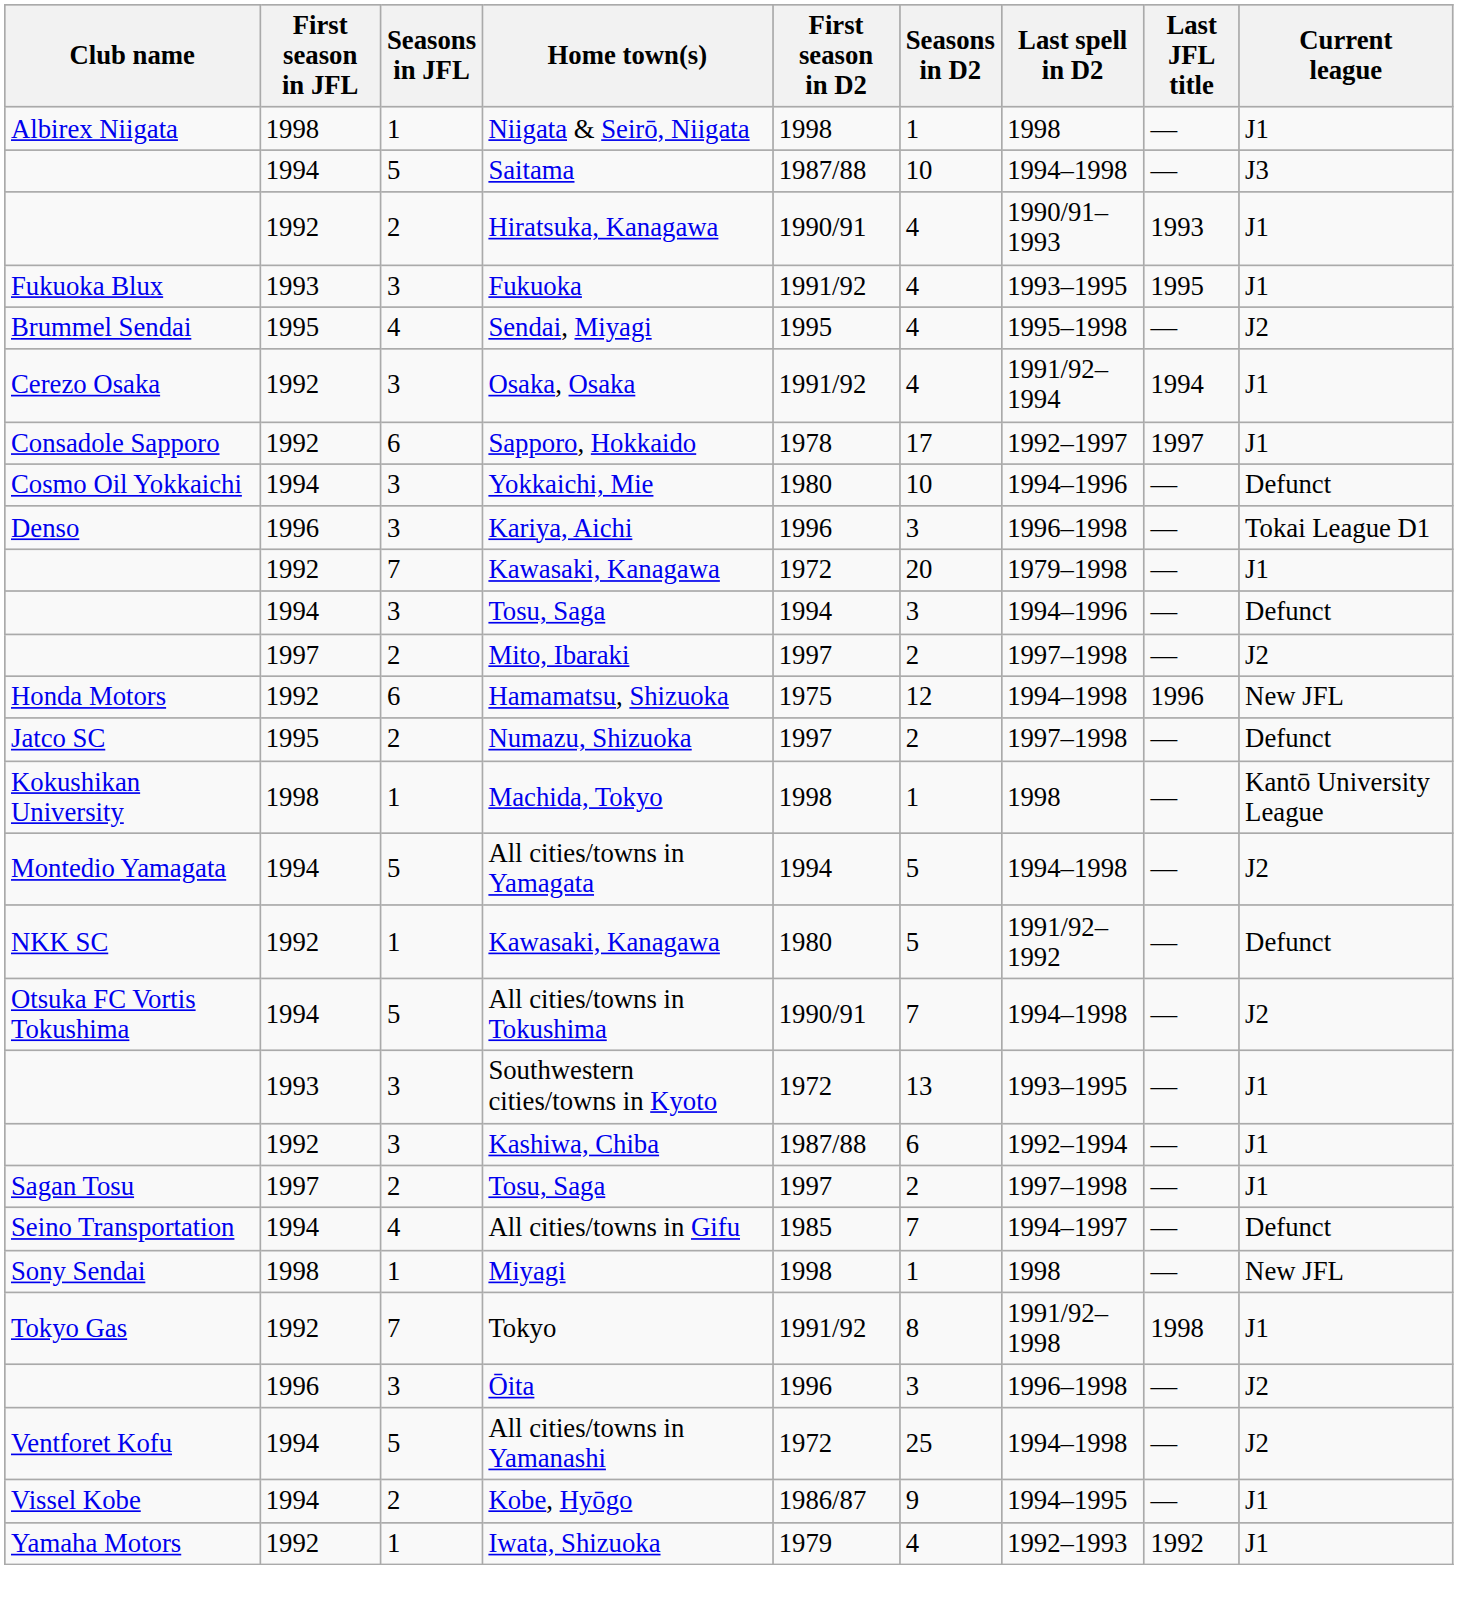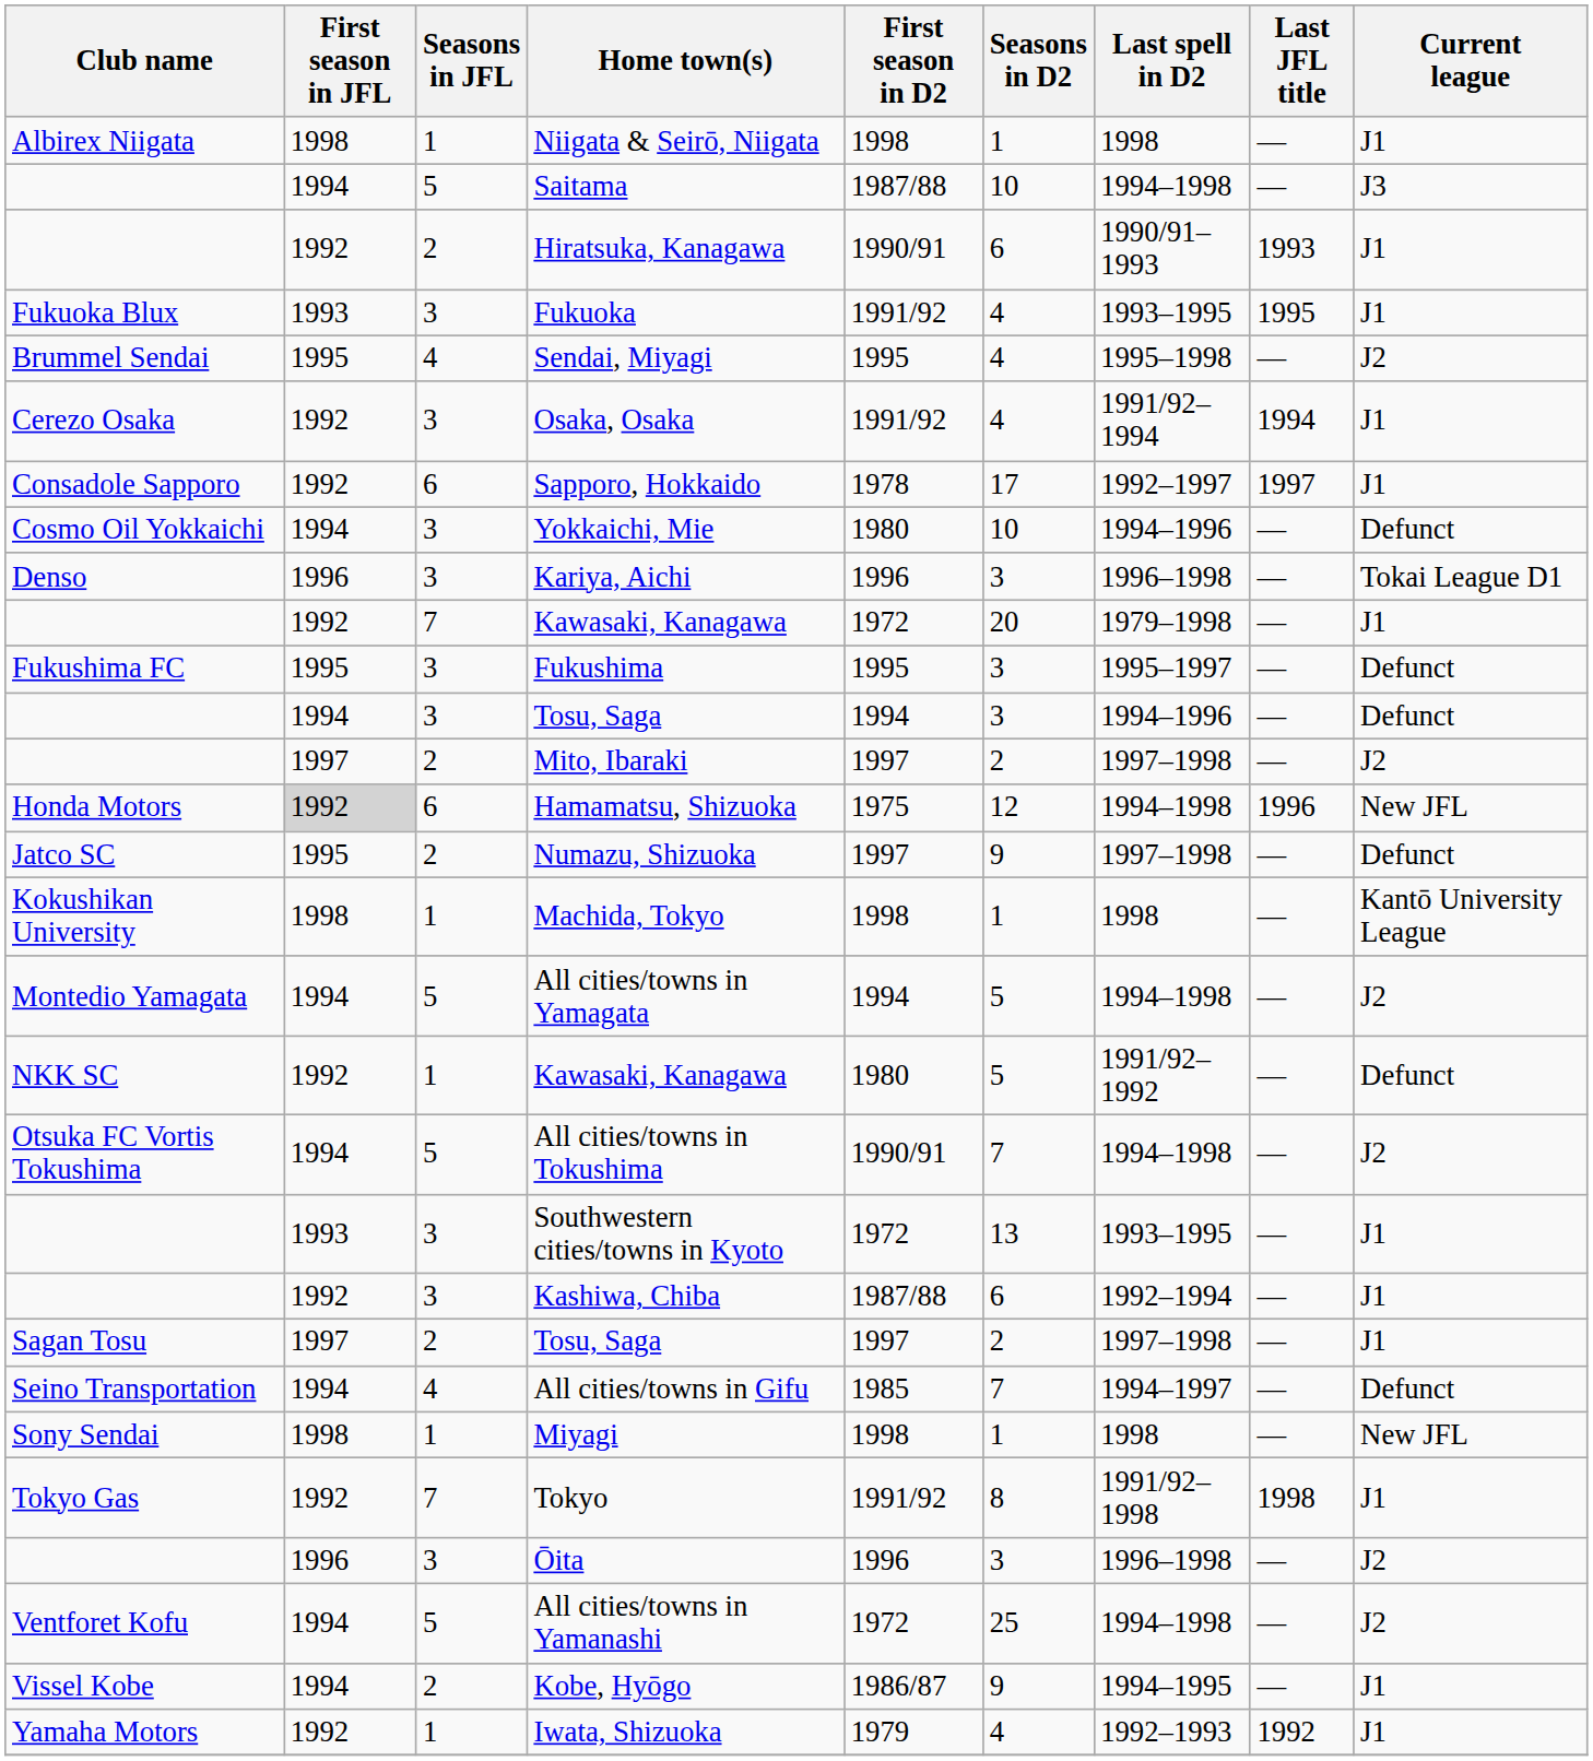 <table class="wikitable sortable">
 <tr>
 <th>Club name</th>
 <th>First season<br>in JFL</th>
 <th>Seasons<br>in JFL</th>
 <th>Home town(s)</th>
 <th>First season<br>in D2</th>
 <th>Seasons<br>in D2</th>
 <th>Last spell<br>in D2</th>
 <th>Last JFL<br>title</th>
 <th>Current<br>league</th>
 </tr>
 <tr>
 <td><a href='#'>Albirex Niigata</a></td>
 <td>1998</td>
 <td>1</td>
 <td><a href='#'>Niigata</a> & <a href='#'>Seirō, Niigata</a></td>
 <td>1998</td>
 <td>1</td>
 <td>1998</td>
 <td>—</td>
 <td>J1</td>
 </tr>
 <tr>
 <td></td>
 <td>1994</td>
 <td>5</td>
 <td><a href='#'>Saitama</a></td>
 <td>1987/88</td>
 <td>10</td>
 <td>1994–1998</td>
 <td>—</td>
 <td>J3</td>
 </tr>
 <tr>
 <td></td>
 <td>1992</td>
 <td>2</td>
 <td><a href='#'>Hiratsuka, Kanagawa</a></td>
 <td>1990/91</td>
-<td>4</td>
+<td>6</td>
 <td>1990/91–1993</td>
 <td>1993</td>
 <td>J1</td>
 </tr>
 <tr>
 <td><a href='#'>Fukuoka Blux</a></td>
 <td>1993</td>
 <td>3</td>
 <td><a href='#'>Fukuoka</a></td>
 <td>1991/92</td>
 <td>4</td>
 <td>1993–1995</td>
 <td>1995</td>
 <td>J1</td>
 </tr>
 <tr>
 <td><a href='#'>Brummel Sendai</a></td>
 <td>1995</td>
 <td>4</td>
 <td><a href='#'>Sendai</a>, <a href='#'>Miyagi</a></td>
 <td>1995</td>
 <td>4</td>
 <td>1995–1998</td>
 <td>—</td>
 <td>J2</td>
 </tr>
 <tr>
 <td><a href='#'>Cerezo Osaka</a></td>
 <td>1992</td>
 <td>3</td>
 <td><a href='#'>Osaka</a>, <a href='#'>Osaka</a></td>
 <td>1991/92</td>
 <td>4</td>
 <td>1991/92–1994</td>
 <td>1994</td>
 <td>J1</td>
 </tr>
 <tr>
 <td><a href='#'>Consadole Sapporo</a></td>
 <td>1992</td>
 <td>6</td>
 <td><a href='#'>Sapporo</a>, <a href='#'>Hokkaido</a></td>
 <td>1978</td>
 <td>17</td>
 <td>1992–1997</td>
 <td>1997</td>
 <td>J1</td>
 </tr>
 <tr>
 <td><a href='#'>Cosmo Oil Yokkaichi</a></td>
 <td>1994</td>
 <td>3</td>
 <td><a href='#'>Yokkaichi, Mie</a></td>
 <td>1980</td>
 <td>10</td>
 <td>1994–1996</td>
 <td>—</td>
 <td>Defunct</td>
 </tr>
 <tr>
 <td><a href='#'>Denso</a></td>
 <td>1996</td>
 <td>3</td>
 <td><a href='#'>Kariya, Aichi</a></td>
 <td>1996</td>
 <td>3</td>
 <td>1996–1998</td>
 <td>—</td>
 <td>Tokai League D1</td>
 </tr>
 <tr>
 <td></td>
 <td>1992</td>
 <td>7</td>
 <td><a href='#'>Kawasaki, Kanagawa</a></td>
 <td>1972</td>
 <td>20</td>
 <td>1979–1998</td>
 <td>—</td>
 <td>J1</td>
 </tr>
 <tr>
+<td><a href='#'>Fukushima FC</a></td>
+<td>1995</td>
+<td>3</td>
+<td><a href='#'>Fukushima</a></td>
+<td>1995</td>
+<td>3</td>
+<td>1995–1997</td>
+<td>—</td>
+<td>Defunct</td>
+</tr>
+<tr>
 <td></td>
 <td>1994</td>
 <td>3</td>
 <td><a href='#'>Tosu, Saga</a></td>
 <td>1994</td>
 <td>3</td>
 <td>1994–1996</td>
 <td>—</td>
 <td>Defunct</td>
 </tr>
 <tr>
 <td></td>
 <td>1997</td>
 <td>2</td>
 <td><a href='#'>Mito, Ibaraki</a></td>
 <td>1997</td>
 <td>2</td>
 <td>1997–1998</td>
 <td>—</td>
 <td>J2</td>
 </tr>
 <tr>
 <td><a href='#'>Honda Motors</a></td>
-<td>1992</td>
+<td style="background: lightgrey;">1992</td>
 <td>6</td>
 <td><a href='#'>Hamamatsu</a>, <a href='#'>Shizuoka</a></td>
 <td>1975</td>
 <td>12</td>
 <td>1994–1998</td>
 <td>1996</td>
 <td>New JFL</td>
 </tr>
 <tr>
 <td><a href='#'>Jatco SC</a></td>
 <td>1995</td>
 <td>2</td>
 <td><a href='#'>Numazu, Shizuoka</a></td>
 <td>1997</td>
-<td>2</td>
+<td>9</td>
 <td>1997–1998</td>
 <td>—</td>
 <td>Defunct</td>
 </tr>
 <tr>
 <td><a href='#'>Kokushikan University</a></td>
 <td>1998</td>
 <td>1</td>
 <td><a href='#'>Machida, Tokyo</a></td>
 <td>1998</td>
 <td>1</td>
 <td>1998</td>
 <td>—</td>
 <td>Kantō University League</td>
 </tr>
 <tr>
 <td><a href='#'>Montedio Yamagata</a></td>
 <td>1994</td>
 <td>5</td>
 <td>All cities/towns in <a href='#'>Yamagata</a></td>
 <td>1994</td>
 <td>5</td>
 <td>1994–1998</td>
 <td>—</td>
 <td>J2</td>
 </tr>
 <tr>
 <td><a href='#'>NKK SC</a></td>
 <td>1992</td>
 <td>1</td>
 <td><a href='#'>Kawasaki, Kanagawa</a></td>
 <td>1980</td>
 <td>5</td>
 <td>1991/92–1992</td>
 <td>—</td>
 <td>Defunct</td>
 </tr>
 <tr>
 <td><a href='#'>Otsuka FC Vortis Tokushima</a></td>
 <td>1994</td>
 <td>5</td>
 <td>All cities/towns in <a href='#'>Tokushima</a></td>
 <td>1990/91</td>
 <td>7</td>
 <td>1994–1998</td>
 <td>—</td>
 <td>J2</td>
 </tr>
 <tr>
 <td></td>
 <td>1993</td>
 <td>3</td>
 <td>Southwestern cities/towns in <a href='#'>Kyoto</a></td>
 <td>1972</td>
 <td>13</td>
 <td>1993–1995</td>
 <td>—</td>
 <td>J1</td>
 </tr>
 <tr>
 <td></td>
 <td>1992</td>
 <td>3</td>
 <td><a href='#'>Kashiwa, Chiba</a></td>
 <td>1987/88</td>
 <td>6</td>
 <td>1992–1994</td>
 <td>—</td>
 <td>J1</td>
 </tr>
 <tr>
 <td><a href='#'>Sagan Tosu</a></td>
 <td>1997</td>
 <td>2</td>
 <td><a href='#'>Tosu, Saga</a></td>
 <td>1997</td>
 <td>2</td>
 <td>1997–1998</td>
 <td>—</td>
 <td>J1</td>
 </tr>
 <tr>
 <td><a href='#'>Seino Transportation</a></td>
 <td>1994</td>
 <td>4</td>
 <td>All cities/towns in <a href='#'>Gifu</a></td>
 <td>1985</td>
 <td>7</td>
 <td>1994–1997</td>
 <td>—</td>
 <td>Defunct</td>
 </tr>
 <tr>
 <td><a href='#'>Sony Sendai</a></td>
 <td>1998</td>
 <td>1</td>
 <td><a href='#'>Miyagi</a></td>
 <td>1998</td>
 <td>1</td>
 <td>1998</td>
 <td>—</td>
 <td>New JFL</td>
 </tr>
 <tr>
 <td><a href='#'>Tokyo Gas</a></td>
 <td>1992</td>
 <td>7</td>
 <td>Tokyo</td>
 <td>1991/92</td>
 <td>8</td>
 <td>1991/92–1998</td>
 <td>1998</td>
 <td>J1</td>
 </tr>
 <tr>
 <td></td>
 <td>1996</td>
 <td>3</td>
 <td><a href='#'>Ōita</a></td>
 <td>1996</td>
 <td>3</td>
 <td>1996–1998</td>
 <td>—</td>
 <td>J2</td>
 </tr>
 <tr>
 <td><a href='#'>Ventforet Kofu</a></td>
 <td>1994</td>
 <td>5</td>
 <td>All cities/towns in <a href='#'>Yamanashi</a></td>
 <td>1972</td>
 <td>25</td>
 <td>1994–1998</td>
 <td>—</td>
 <td>J2</td>
 </tr>
 <tr>
 <td><a href='#'>Vissel Kobe</a></td>
 <td>1994</td>
 <td>2</td>
 <td><a href='#'>Kobe</a>, <a href='#'>Hyōgo</a></td>
 <td>1986/87</td>
 <td>9</td>
 <td>1994–1995</td>
 <td>—</td>
 <td>J1</td>
 </tr>
 <tr>
 <td><a href='#'>Yamaha Motors</a></td>
 <td>1992</td>
 <td>1</td>
 <td><a href='#'>Iwata, Shizuoka</a></td>
 <td>1979</td>
 <td>4</td>
 <td>1992–1993</td>
 <td>1992</td>
 <td>J1</td>
 </tr>
 <tr>
 </tr>
 </table>
